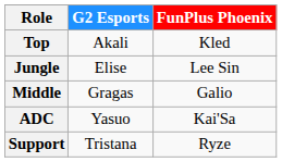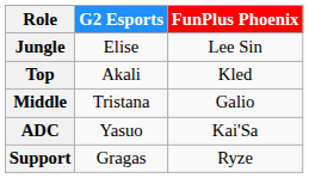 <table class="wikitable plainrowheaders" style="text-align:center;margin:0">
 <tr>
 </tr>
 <tr>
 <th>Role</th>
 <th style="background:DodgerBlue; color:white;">G2 Esports</th>
 <th style="background:Red; color:white;">FunPlus Phoenix</th>
 </tr>
 <tr>
+<th scope=row style="text-align:center">Jungle</th>
+<td>Elise</td>
+<td>Lee Sin</td>
+</tr>
+<tr>
 <th scope=row style="text-align:center">Top</th>
 <td>Akali</td>
 <td>Kled</td>
 </tr>
 <tr>
-<th scope=row style="text-align:center">Jungle</th>
-<td>Elise</td>
-<td>Lee Sin</td>
-</tr>
-<tr>
 <th scope=row style="text-align:center">Middle</th>
-<td>Gragas</td>
+<td>Tristana</td>
 <td>Galio</td>
 </tr>
 <tr>
 <th scope=row style="text-align:center">ADC</th>
 <td>Yasuo</td>
 <td>Kai'Sa</td>
 </tr>
 <tr>
 <th scope=row style="text-align:center">Support</th>
-<td>Tristana</td>
+<td>Gragas</td>
 <td>Ryze</td>
 </tr>
 </table>
